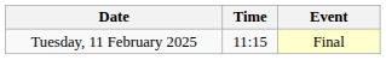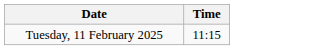 <table class = "wikitable" style="text-align:center;">
 <tr>
 <th width=220>Date</th>
 <th width=50>Time</th>
-<th width=100>Event</th>
 </tr>
 <tr>
 <td>Tuesday, 11 February 2025</td>
 <td>11:15</td>
-<td bgcolor=ffffcc>Final</td>
 </tr>
 </table>
